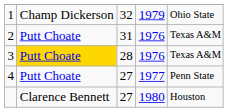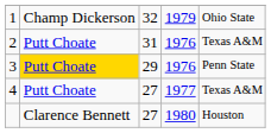 <table class="wikitable">
 <tr>
 </tr>
 <tr>
 <td>1</td>
 <td>Champ Dickerson</td>
 <td>32</td>
 <td><a href='#'>1979</a></td>
 <td style="font-size:80%;">Ohio State</td>
 </tr>
 <tr>
 <td>2</td>
 <td><a href='#'>Putt Choate</a></td>
 <td>31</td>
 <td><a href='#'>1976</a></td>
 <td style="font-size:80%;">Texas A&M</td>
 </tr>
 <tr>
 <td>3</td>
 <td style="background: gold;"><a href='#'>Putt Choate</a></td>
-<td>28</td>
+<td>29</td>
 <td><a href='#'>1976</a></td>
-<td style="font-size:80%;">Texas A&M</td>
+<td style="font-size:80%;">Penn State</td>
 </tr>
 <tr>
 <td>4</td>
 <td><a href='#'>Putt Choate</a></td>
 <td>27</td>
 <td><a href='#'>1977</a></td>
-<td style="font-size:80%;">Penn State</td>
+<td style="font-size:80%;">Texas A&M</td>
 </tr>
 <tr>
 <td></td>
 <td>Clarence Bennett</td>
 <td>27</td>
 <td><a href='#'>1980</a></td>
 <td style="font-size:80%;">Houston</td>
 </tr>
 </table>
